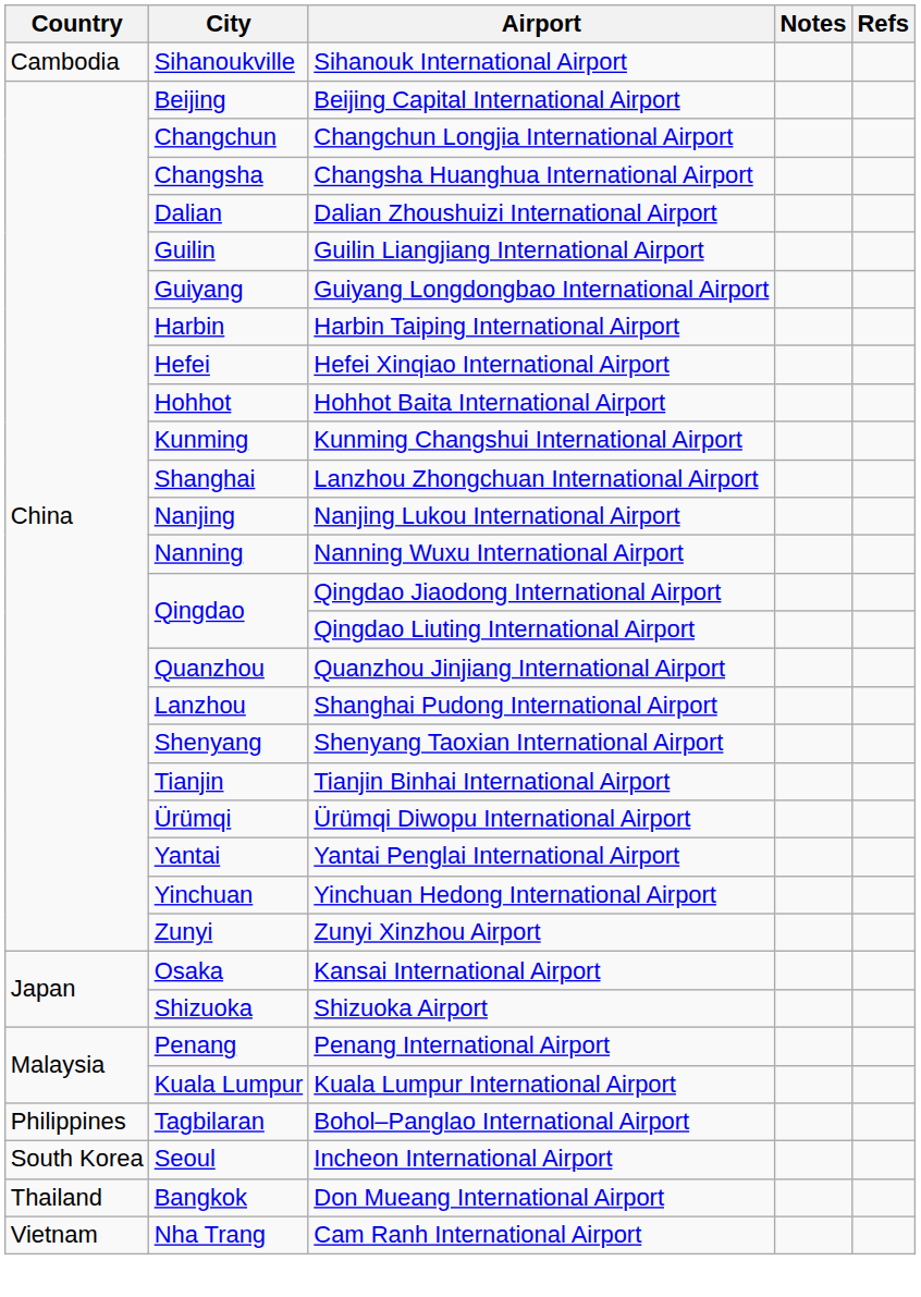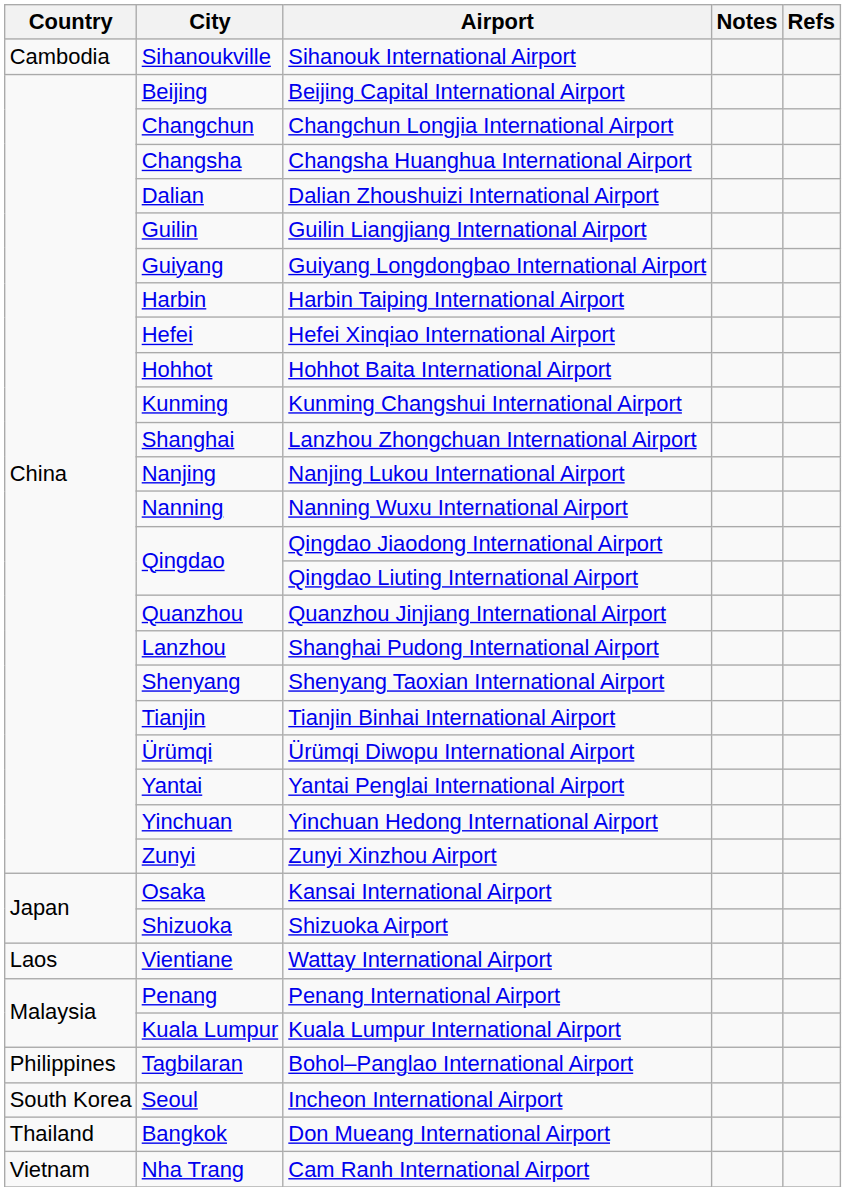 <table class="sortable wikitable">
 <tr>
 <th>Country</th>
 <th>City</th>
 <th>Airport</th>
 <th class="unsortable">Notes</th>
 <th class="unsortable">Refs</th>
 </tr>
 <tr>
 <td>Cambodia</td>
 <td><a href='#'>Sihanoukville</a></td>
 <td><a href='#'>Sihanouk International Airport</a></td>
 <td align=center></td>
 <td align=center></td>
 </tr>
 <tr>
 <td rowspan="23">China</td>
 <td><a href='#'>Beijing</a></td>
 <td><a href='#'>Beijing Capital International Airport</a></td>
 <td align=center></td>
 <td align=center></td>
 </tr>
 <tr>
 <td><a href='#'>Changchun</a></td>
 <td><a href='#'>Changchun Longjia International Airport</a></td>
 <td align=center></td>
 <td align=center></td>
 </tr>
 <tr>
 <td><a href='#'>Changsha</a></td>
 <td><a href='#'>Changsha Huanghua International Airport</a></td>
 <td align=center></td>
 <td align=center></td>
 </tr>
 <tr>
 <td><a href='#'>Dalian</a></td>
 <td><a href='#'>Dalian Zhoushuizi International Airport</a></td>
 <td align=center></td>
 <td align=center></td>
 </tr>
 <tr>
 <td><a href='#'>Guilin</a></td>
 <td><a href='#'>Guilin Liangjiang International Airport</a></td>
 <td align=center></td>
 <td align=center></td>
 </tr>
 <tr>
 <td><a href='#'>Guiyang</a></td>
 <td><a href='#'>Guiyang Longdongbao International Airport</a></td>
 <td align=center></td>
 <td align=center></td>
 </tr>
 <tr>
 <td><a href='#'>Harbin</a></td>
 <td><a href='#'>Harbin Taiping International Airport</a></td>
 <td align=center></td>
 <td align=center></td>
 </tr>
 <tr>
 <td><a href='#'>Hefei</a></td>
 <td><a href='#'>Hefei Xinqiao International Airport</a></td>
 <td align=center></td>
 <td align=center></td>
 </tr>
 <tr>
 <td><a href='#'>Hohhot</a></td>
 <td><a href='#'>Hohhot Baita International Airport</a></td>
 <td align=center></td>
 <td align=center></td>
 </tr>
 <tr>
 <td><a href='#'>Kunming</a></td>
 <td><a href='#'>Kunming Changshui International Airport</a></td>
 <td align=center></td>
 <td align=center></td>
 </tr>
 <tr>
 <td><a href='#'>Shanghai</a></td>
 <td><a href='#'>Lanzhou Zhongchuan International Airport</a></td>
 <td align=center></td>
 <td align=center></td>
 </tr>
 <tr>
 <td><a href='#'>Nanjing</a></td>
 <td><a href='#'>Nanjing Lukou International Airport</a></td>
 <td align=center></td>
 <td align=center></td>
 </tr>
 <tr>
 <td><a href='#'>Nanning</a></td>
 <td><a href='#'>Nanning Wuxu International Airport</a></td>
 <td align=center></td>
 <td align=center></td>
 </tr>
 <tr>
 <td rowspan="2"><a href='#'>Qingdao</a></td>
 <td><a href='#'>Qingdao Jiaodong International Airport</a></td>
 <td></td>
 <td align=center></td>
 </tr>
 <tr>
 <td><a href='#'>Qingdao Liuting International Airport</a></td>
 <td></td>
 <td align=center></td>
 </tr>
 <tr>
 <td><a href='#'>Quanzhou</a></td>
 <td><a href='#'>Quanzhou Jinjiang International Airport</a></td>
 <td align=center></td>
 <td align=center></td>
 </tr>
 <tr>
 <td><a href='#'>Lanzhou</a></td>
 <td><a href='#'>Shanghai Pudong International Airport</a></td>
 <td align=center></td>
 <td align=center></td>
 </tr>
 <tr>
 <td><a href='#'>Shenyang</a></td>
 <td><a href='#'>Shenyang Taoxian International Airport</a></td>
 <td align=center></td>
 <td align=center></td>
 </tr>
 <tr>
 <td><a href='#'>Tianjin</a></td>
 <td><a href='#'>Tianjin Binhai International Airport</a></td>
 <td align=center></td>
 <td align=center></td>
 </tr>
 <tr>
 <td><a href='#'>Ürümqi</a></td>
 <td><a href='#'>Ürümqi Diwopu International Airport</a></td>
 <td align=center></td>
 <td align=center></td>
 </tr>
 <tr>
 <td><a href='#'>Yantai</a></td>
 <td><a href='#'>Yantai Penglai International Airport</a></td>
 <td align=center></td>
 <td align=center></td>
 </tr>
 <tr>
 <td><a href='#'>Yinchuan</a></td>
 <td><a href='#'>Yinchuan Hedong International Airport</a></td>
 <td align=center></td>
 <td align=center></td>
 </tr>
 <tr>
 <td><a href='#'>Zunyi</a></td>
 <td><a href='#'>Zunyi Xinzhou Airport</a></td>
 <td align=center></td>
 <td align=center></td>
 </tr>
 <tr>
 <td rowspan="2">Japan</td>
 <td><a href='#'>Osaka</a></td>
 <td><a href='#'>Kansai International Airport</a></td>
 <td align=center></td>
 <td align=center></td>
 </tr>
 <tr>
 <td><a href='#'>Shizuoka</a></td>
 <td><a href='#'>Shizuoka Airport</a></td>
 <td></td>
 <td align=center></td>
 </tr>
 <tr>
+<td>Laos</td>
+<td><a href='#'>Vientiane</a></td>
+<td><a href='#'>Wattay International Airport</a></td>
+<td></td>
+<td align=center></td>
+</tr>
+<tr>
 <td rowspan="2">Malaysia</td>
 <td><a href='#'>Penang</a></td>
 <td><a href='#'>Penang International Airport</a></td>
 <td align=center></td>
 <td align=center></td>
 </tr>
 <tr>
 <td><a href='#'>Kuala Lumpur</a></td>
 <td><a href='#'>Kuala Lumpur International Airport</a></td>
 <td align=center></td>
 <td align=center></td>
 </tr>
 <tr>
 <td>Philippines</td>
 <td><a href='#'>Tagbilaran</a></td>
 <td><a href='#'>Bohol–Panglao International Airport</a></td>
 <td align=center></td>
 <td align=center></td>
 </tr>
 <tr>
 <td>South Korea</td>
 <td><a href='#'>Seoul</a></td>
 <td><a href='#'>Incheon International Airport</a></td>
 <td align=center></td>
 <td align=center></td>
 </tr>
 <tr>
 <td>Thailand</td>
 <td><a href='#'>Bangkok</a></td>
 <td><a href='#'>Don Mueang International Airport</a></td>
 <td align=center></td>
 <td align=center></td>
 </tr>
 <tr>
 <td>Vietnam</td>
 <td><a href='#'>Nha Trang</a></td>
 <td><a href='#'>Cam Ranh International Airport</a></td>
 <td align=center></td>
 <td align=center></td>
 </tr>
 </table>
